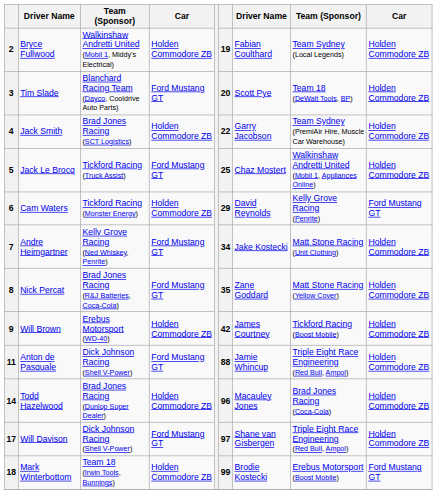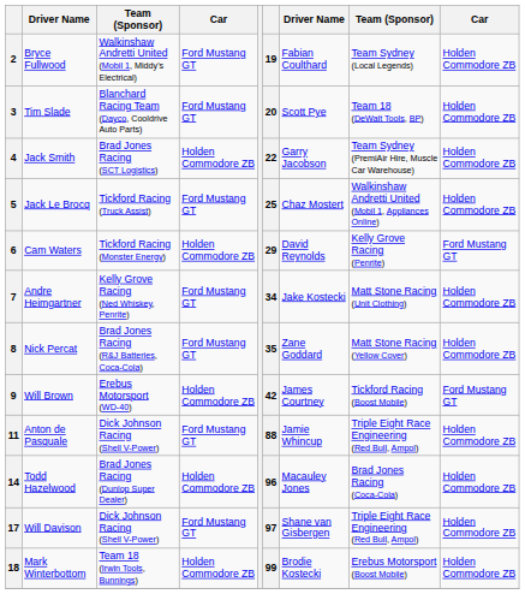 <table class="wikitable" style=font-size:77%;>
 <tr>
 <th></th>
 <th>Driver Name</th>
 <th>Team (Sponsor)</th>
 <th>Car</th>
 <th rowspan=13></th>
 <th></th>
 <th>Driver Name</th>
 <th>Team (Sponsor)</th>
 <th>Car</th>
 </tr>
 <tr>
 <th>2</th>
 <td> <a href='#'>Bryce Fullwood</a></td>
 <td><a href='#'>Walkinshaw Andretti United</a><br><small>(<a href='#'>Mobil 1</a>, Middy's Electrical)</small></td>
-<td><a href='#'>Holden Commodore ZB</a></td>
+<td><a href='#'>Ford Mustang GT</a></td>
 <th>19</th>
 <td> <a href='#'>Fabian Coulthard</a></td>
 <td><a href='#'>Team Sydney</a><br><small>(Local Legends)</small></td>
 <td><a href='#'>Holden Commodore ZB</a></td>
 </tr>
 <tr>
 <th>3</th>
 <td> <a href='#'>Tim Slade</a></td>
 <td><a href='#'>Blanchard Racing Team</a><br><small>(<a href='#'>Dayco</a>, Cooldrive Auto Parts)</small></td>
 <td><a href='#'>Ford Mustang GT</a></td>
 <th>20</th>
 <td> <a href='#'>Scott Pye</a></td>
 <td><a href='#'>Team 18</a><br><small>(<a href='#'>DeWalt Tools</a>, <a href='#'>BP</a>)</small></td>
 <td><a href='#'>Holden Commodore ZB</a></td>
 </tr>
 <tr>
 <th>4</th>
 <td> <a href='#'>Jack Smith</a></td>
 <td><a href='#'>Brad Jones Racing</a><br><small>(<a href='#'>SCT Logistics</a>)</small></td>
 <td><a href='#'>Holden Commodore ZB</a></td>
 <th>22</th>
 <td> <a href='#'>Garry Jacobson</a></td>
 <td><a href='#'>Team Sydney</a><br><small>(PremiAir Hire, Muscle Car Warehouse)</small></td>
 <td><a href='#'>Holden Commodore ZB</a></td>
 </tr>
 <tr>
 <th>5</th>
 <td> <a href='#'>Jack Le Brocq</a></td>
 <td><a href='#'>Tickford Racing</a><br><small>(<a href='#'>Truck Assist</a>)</small></td>
 <td><a href='#'>Ford Mustang GT</a></td>
 <th>25</th>
 <td> <a href='#'>Chaz Mostert</a></td>
 <td><a href='#'>Walkinshaw Andretti United</a><br><small>(<a href='#'>Mobil 1</a>, <a href='#'>Appliances Online</a>)</small></td>
 <td><a href='#'>Holden Commodore ZB</a></td>
 </tr>
 <tr>
 <th>6</th>
 <td> <a href='#'>Cam Waters</a></td>
 <td><a href='#'>Tickford Racing</a><br><small>(<a href='#'>Monster Energy</a>)</small></td>
 <td><a href='#'>Holden Commodore ZB</a></td>
 <th>29</th>
 <td> <a href='#'>David Reynolds</a></td>
 <td><a href='#'>Kelly Grove Racing</a><br><small>(<a href='#'>Penrite</a>)</small></td>
 <td><a href='#'>Ford Mustang GT</a></td>
 </tr>
 <tr>
 <th>7</th>
 <td> <a href='#'>Andre Heimgartner</a></td>
 <td><a href='#'>Kelly Grove Racing</a><br><small>(<a href='#'>Ned Whiskey</a>, <a href='#'>Penrite</a>)</small></td>
 <td><a href='#'>Ford Mustang GT</a></td>
 <th>34</th>
 <td> <a href='#'>Jake Kostecki</a></td>
 <td><a href='#'>Matt Stone Racing</a><br><small>(<a href='#'>Unit Clothing</a>)</small></td>
 <td><a href='#'>Holden Commodore ZB</a></td>
 </tr>
 <tr>
 <th>8</th>
 <td> <a href='#'>Nick Percat</a></td>
 <td><a href='#'>Brad Jones Racing</a><br><small>(<a href='#'>R&J Batteries</a>, <a href='#'>Coca-Cola</a>)</small></td>
 <td><a href='#'>Ford Mustang GT</a></td>
 <th>35</th>
 <td> <a href='#'>Zane Goddard</a></td>
 <td><a href='#'>Matt Stone Racing</a><br><small>(<a href='#'>Yellow Cover</a>)</small></td>
 <td><a href='#'>Holden Commodore ZB</a></td>
 </tr>
 <tr>
 <th>9</th>
 <td> <a href='#'>Will Brown</a></td>
 <td><a href='#'>Erebus Motorsport</a><br><small>(<a href='#'>WD-40</a>)</small></td>
 <td><a href='#'>Holden Commodore ZB</a></td>
 <th>42</th>
 <td> <a href='#'>James Courtney</a></td>
 <td><a href='#'>Tickford Racing</a><br><small>(<a href='#'>Boost Mobile</a>)</small></td>
-<td><a href='#'>Holden Commodore ZB</a></td>
+<td><a href='#'>Ford Mustang GT</a></td>
 </tr>
 <tr>
 <th>11</th>
 <td> <a href='#'>Anton de Pasquale</a></td>
 <td><a href='#'>Dick Johnson Racing</a><br><small>(<a href='#'>Shell V-Power</a>)</small></td>
 <td><a href='#'>Ford Mustang GT</a></td>
 <th>88</th>
 <td> <a href='#'>Jamie Whincup</a></td>
 <td><a href='#'>Triple Eight Race Engineering</a><br><small>(<a href='#'>Red Bull</a>, <a href='#'>Ampol</a>)</small></td>
 <td><a href='#'>Holden Commodore ZB</a></td>
 </tr>
 <tr>
 <th>14</th>
 <td> <a href='#'>Todd Hazelwood</a></td>
 <td><a href='#'>Brad Jones Racing</a><br><small>(<a href='#'>Dunlop Super Dealer</a>)</small></td>
 <td><a href='#'>Holden Commodore ZB</a></td>
 <th>96</th>
 <td> <a href='#'>Macauley Jones</a></td>
 <td><a href='#'>Brad Jones Racing</a><br><small>(<a href='#'>Coca-Cola</a>)</small></td>
 <td><a href='#'>Holden Commodore ZB</a></td>
 </tr>
 <tr>
 <th>17</th>
 <td> <a href='#'>Will Davison</a></td>
 <td><a href='#'>Dick Johnson Racing</a><br><small>(<a href='#'>Shell V-Power</a>)</small></td>
 <td><a href='#'>Ford Mustang GT</a></td>
 <th>97</th>
 <td> <a href='#'>Shane van Gisbergen</a></td>
 <td><a href='#'>Triple Eight Race Engineering</a><br><small>(<a href='#'>Red Bull</a>, <a href='#'>Ampol</a>)</small></td>
 <td><a href='#'>Holden Commodore ZB</a></td>
 </tr>
 <tr>
 <th>18</th>
 <td> <a href='#'>Mark Winterbottom</a></td>
 <td><a href='#'>Team 18</a><br><small>(<a href='#'>Irwin Tools</a>, <a href='#'>Bunnings</a>)</small></td>
 <td><a href='#'>Holden Commodore ZB</a></td>
 <th>99</th>
 <td> <a href='#'>Brodie Kostecki</a></td>
 <td><a href='#'>Erebus Motorsport</a><br><small>(<a href='#'>Boost Mobile</a>)</small></td>
-<td><a href='#'>Ford Mustang GT</a></td>
+<td><a href='#'>Holden Commodore ZB</a></td>
 </tr>
 <tr>
 </tr>
 </table>
